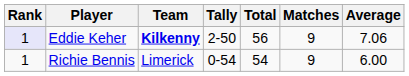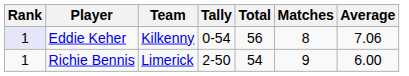 <table class="wikitable">
 <tr>
 <th>Rank</th>
 <th>Player</th>
 <th>Team</th>
 <th>Tally</th>
 <th>Total</th>
 <th>Matches</th>
 <th>Average</th>
 </tr>
 <tr>
 <td rowspan=1 align=center style="background: lavender;">1</td>
 <td><a href='#'>Eddie Keher</a></td>
-<td><strong><a href='#'>Kilkenny</a></strong></td>
-<td align=center>2-50</td>
+<td><a href='#'>Kilkenny</a></td>
+<td align=center>0-54</td>
 <td align=center>56</td>
-<td align=center>9</td>
+<td align=center>8</td>
 <td align=center>7.06</td>
 </tr>
 <tr>
 <td rowspan=1 align=center>1</td>
 <td><a href='#'>Richie Bennis</a></td>
 <td><a href='#'>Limerick</a></td>
-<td align=center>0-54</td>
+<td align=center>2-50</td>
 <td align=center>54</td>
 <td align=center>9</td>
 <td align=center>6.00</td>
 </tr>
 </table>
